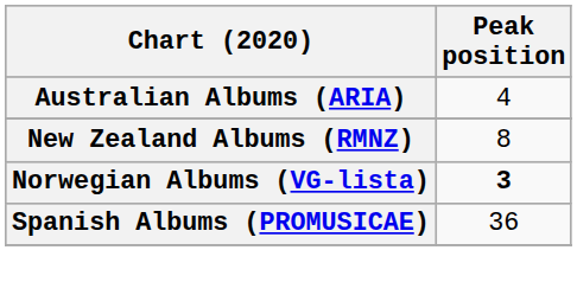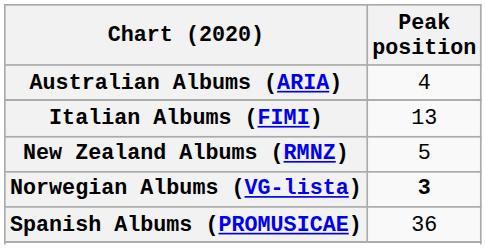 <table class="wikitable sortable plainrowheaders" style="text-align:center">
 <tr>
 <th scope="col">Chart (2020)</th>
 <th scope="col">Peak<br>position</th>
 </tr>
 <tr>
 <th scope="row">Australian Albums (<a href='#'>ARIA</a>)</th>
 <td>4</td>
 </tr>
 <tr>
 </tr>
 <tr>
 </tr>
 <tr>
 </tr>
 <tr>
 </tr>
 <tr>
 </tr>
 <tr>
 </tr>
 <tr>
 </tr>
 <tr>
 </tr>
 <tr>
 </tr>
 <tr>
 </tr>
 <tr>
+<th scope="row">Italian Albums (<a href='#'>FIMI</a>)</th>
+<td>13</td>
+</tr>
+<tr>
 <th scope="row">New Zealand Albums (<a href='#'>RMNZ</a>)</th>
-<td>8</td>
+<td>5</td>
 </tr>
 <tr>
 <th scope="row">Norwegian Albums (<a href='#'>VG-lista</a>)</th>
 <td><strong>3</strong></td>
 </tr>
 <tr>
 <th scope="row">Spanish Albums (<a href='#'>PROMUSICAE</a>)</th>
 <td>36</td>
 </tr>
 <tr>
 </tr>
 <tr>
 </tr>
 <tr>
 </tr>
 <tr>
 </tr>
 </table>
